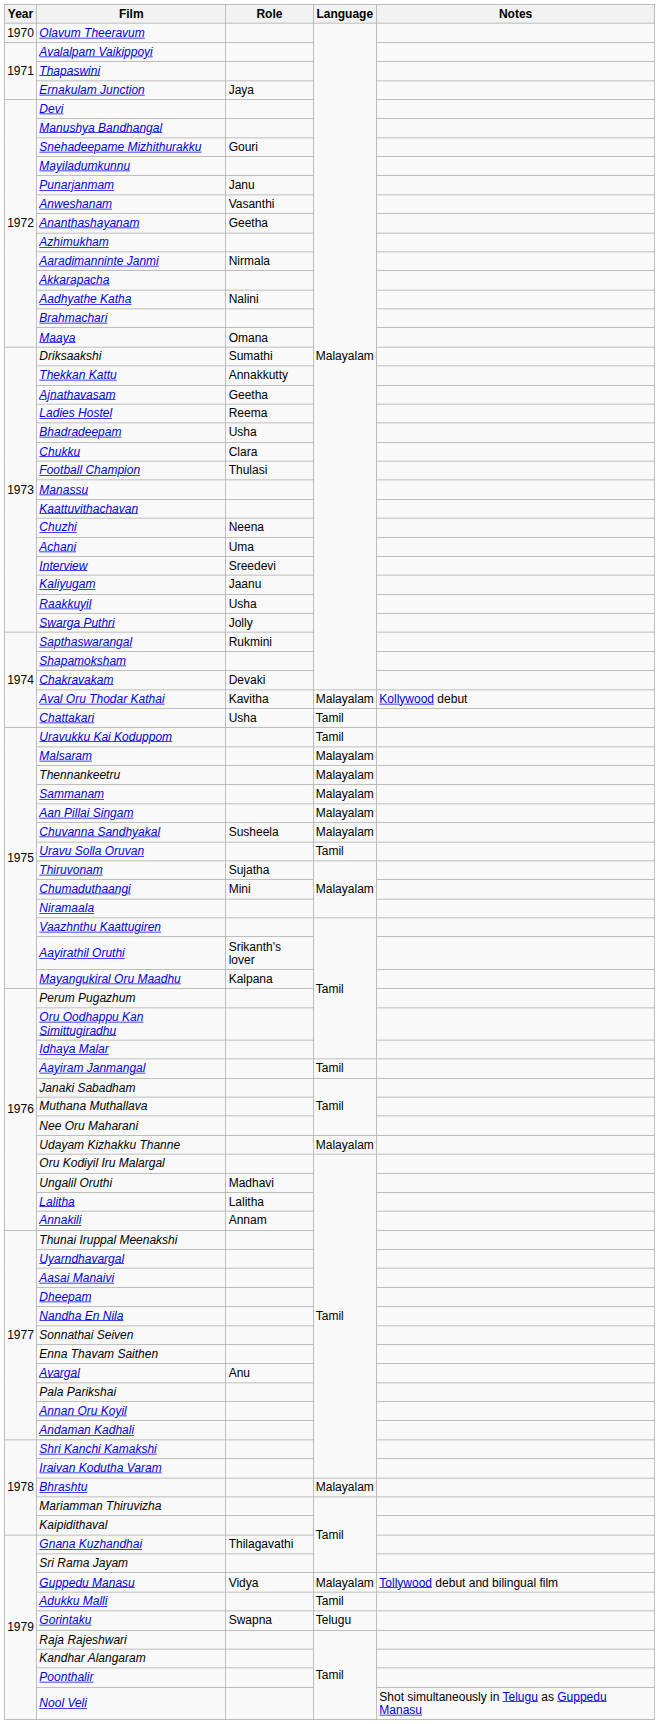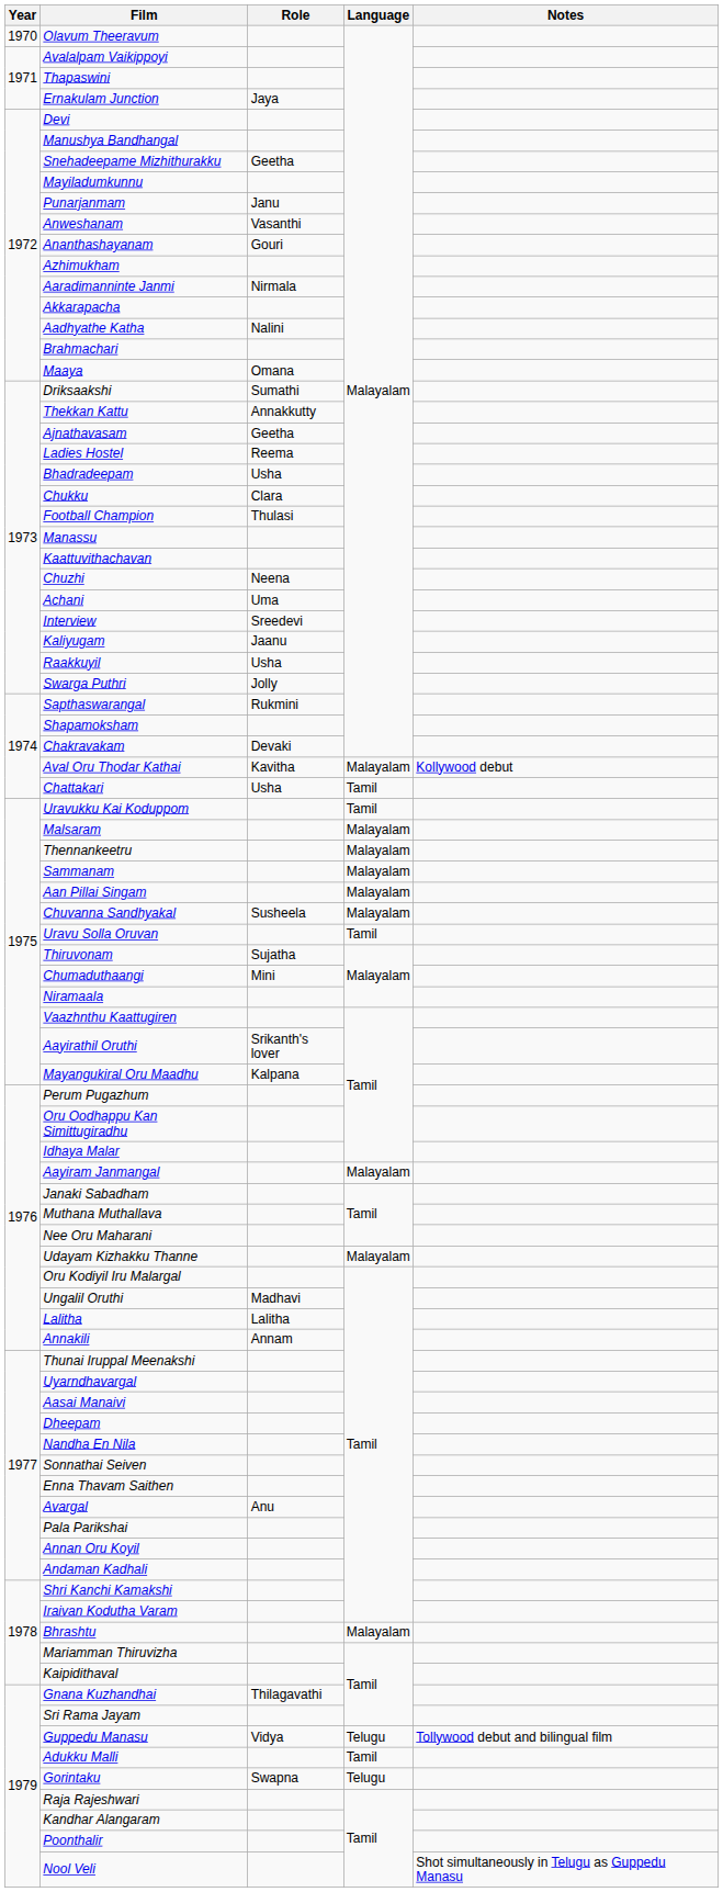 <table class="wikitable sortable">
 <tr>
 <th>Year</th>
 <th>Film</th>
 <th>Role</th>
 <th>Language</th>
 <th>Notes</th>
 </tr>
 <tr>
 <td>1970</td>
 <td><em><a href='#'>Olavum Theeravum</a></em></td>
 <td></td>
 <td rowspan="35">Malayalam</td>
 </tr>
 <tr>
 <td rowspan="3">1971</td>
 <td><em><a href='#'>Avalalpam Vaikippoyi</a></em></td>
 <td></td>
 <td></td>
 </tr>
 <tr>
 <td><em><a href='#'>Thapaswini</a></em></td>
 <td></td>
 <td></td>
 </tr>
 <tr>
 <td><em><a href='#'>Ernakulam Junction</a></em></td>
 <td>Jaya</td>
 <td></td>
 </tr>
 <tr>
 <td rowspan="13">1972</td>
 <td><em><a href='#'>Devi</a></em></td>
 <td></td>
 <td></td>
 </tr>
 <tr>
 <td><em><a href='#'>Manushya Bandhangal</a></em></td>
 <td></td>
 <td></td>
 </tr>
 <tr>
 <td><em><a href='#'>Snehadeepame Mizhithurakku</a></em></td>
-<td>Gouri</td>
+<td>Geetha</td>
 <td></td>
 </tr>
 <tr>
 <td><em><a href='#'>Mayiladumkunnu</a></em></td>
 <td></td>
 <td></td>
 </tr>
 <tr>
 <td><em><a href='#'>Punarjanmam</a></em></td>
 <td>Janu</td>
 <td></td>
 </tr>
 <tr>
 <td><em><a href='#'>Anweshanam</a></em></td>
 <td>Vasanthi</td>
 <td></td>
 </tr>
 <tr>
 <td><em><a href='#'>Ananthashayanam</a></em></td>
-<td>Geetha</td>
+<td>Gouri</td>
 <td></td>
 </tr>
 <tr>
 <td><em><a href='#'>Azhimukham</a></em></td>
 <td></td>
 <td></td>
 </tr>
 <tr>
 <td><em><a href='#'>Aaradimanninte Janmi</a></em></td>
 <td>Nirmala</td>
 <td></td>
 </tr>
 <tr>
 <td><em><a href='#'>Akkarapacha</a></em></td>
 <td></td>
 <td></td>
 </tr>
 <tr>
 <td><em><a href='#'>Aadhyathe Katha</a></em></td>
 <td>Nalini</td>
 <td></td>
 </tr>
 <tr>
 <td><em><a href='#'>Brahmachari</a></em></td>
 <td></td>
 <td></td>
 </tr>
 <tr>
 <td><em><a href='#'>Maaya</a></em></td>
 <td>Omana</td>
 <td></td>
 </tr>
 <tr>
 <td rowspan="15">1973</td>
 <td><em>Driksaakshi</em></td>
 <td>Sumathi</td>
 <td></td>
 </tr>
 <tr>
 <td><em><a href='#'>Thekkan Kattu</a></em></td>
 <td>Annakkutty</td>
 <td></td>
 </tr>
 <tr>
 <td><em><a href='#'>Ajnathavasam</a></em></td>
 <td>Geetha</td>
 <td></td>
 </tr>
 <tr>
 <td><em><a href='#'>Ladies Hostel</a></em></td>
 <td>Reema</td>
 <td></td>
 </tr>
 <tr>
 <td><em><a href='#'>Bhadradeepam</a></em></td>
 <td>Usha</td>
 <td></td>
 </tr>
 <tr>
 <td><em><a href='#'>Chukku</a></em></td>
 <td>Clara</td>
 <td></td>
 </tr>
 <tr>
 <td><em><a href='#'>Football Champion</a></em></td>
 <td>Thulasi</td>
 <td></td>
 </tr>
 <tr>
 <td><em><a href='#'>Manassu</a></em></td>
 <td></td>
 <td></td>
 </tr>
 <tr>
 <td><em><a href='#'>Kaattuvithachavan</a></em></td>
 <td></td>
 <td></td>
 </tr>
 <tr>
 <td><em><a href='#'>Chuzhi</a></em></td>
 <td>Neena</td>
 <td></td>
 </tr>
 <tr>
 <td><em><a href='#'>Achani</a></em></td>
 <td>Uma</td>
 <td></td>
 </tr>
 <tr>
 <td><em><a href='#'>Interview</a></em></td>
 <td>Sreedevi</td>
 <td></td>
 </tr>
 <tr>
 <td><em><a href='#'>Kaliyugam</a></em></td>
 <td>Jaanu</td>
 <td></td>
 </tr>
 <tr>
 <td><em><a href='#'>Raakkuyil</a></em></td>
 <td>Usha</td>
 <td></td>
 </tr>
 <tr>
 <td><em><a href='#'>Swarga Puthri</a></em></td>
 <td>Jolly</td>
 <td></td>
 </tr>
 <tr>
 <td rowspan="5">1974</td>
 <td><em><a href='#'>Sapthaswarangal</a></em></td>
 <td>Rukmini</td>
 <td></td>
 </tr>
 <tr>
 <td><em><a href='#'>Shapamoksham</a></em></td>
 <td></td>
 <td></td>
 </tr>
 <tr>
 <td><em><a href='#'>Chakravakam</a></em></td>
 <td>Devaki</td>
 <td></td>
 </tr>
 <tr>
 <td><em><a href='#'>Aval Oru Thodar Kathai</a></em></td>
 <td>Kavitha</td>
 <td>Malayalam</td>
 <td><a href='#'>Kollywood</a> debut</td>
 </tr>
 <tr>
 <td><em><a href='#'>Chattakari</a></em></td>
 <td>Usha</td>
 <td>Tamil</td>
 <td></td>
 </tr>
 <tr>
 <td rowspan="13">1975</td>
 <td><em><a href='#'>Uravukku Kai Koduppom</a></em></td>
 <td></td>
 <td>Tamil</td>
 <td></td>
 </tr>
 <tr>
 <td><em><a href='#'>Malsaram</a></em></td>
 <td></td>
 <td>Malayalam</td>
 <td></td>
 </tr>
 <tr>
 <td><em>Thennankeetru</em></td>
 <td></td>
 <td>Malayalam</td>
 <td></td>
 </tr>
 <tr>
 <td><em><a href='#'>Sammanam</a></em></td>
 <td></td>
 <td>Malayalam</td>
 <td></td>
 </tr>
 <tr>
 <td><em><a href='#'>Aan Pillai Singam</a></em></td>
 <td></td>
 <td>Malayalam</td>
 <td></td>
 </tr>
 <tr>
 <td><em><a href='#'>Chuvanna Sandhyakal</a></em></td>
 <td>Susheela</td>
 <td>Malayalam</td>
 <td></td>
 </tr>
 <tr>
 <td><em><a href='#'>Uravu Solla Oruvan</a></em></td>
 <td></td>
 <td>Tamil</td>
 <td></td>
 </tr>
 <tr>
 <td><em><a href='#'>Thiruvonam</a></em></td>
 <td>Sujatha</td>
 <td rowspan="3">Malayalam</td>
 </tr>
 <tr>
 <td><em><a href='#'>Chumaduthaangi</a></em></td>
 <td>Mini</td>
 <td></td>
 </tr>
 <tr>
 <td><em><a href='#'>Niramaala</a></em></td>
 <td></td>
 <td></td>
 </tr>
 <tr>
 <td><em><a href='#'>Vaazhnthu Kaattugiren</a></em></td>
 <td></td>
 <td rowspan="6">Tamil</td>
 </tr>
 <tr>
 <td><em><a href='#'>Aayirathil Oruthi</a></em></td>
 <td>Srikanth's lover</td>
 <td></td>
 </tr>
 <tr>
 <td><em><a href='#'>Mayangukiral Oru Maadhu</a></em></td>
 <td>Kalpana</td>
 <td></td>
 </tr>
 <tr>
 <td rowspan="12">1976</td>
 <td><em>Perum Pugazhum</em></td>
 <td></td>
 <td></td>
 </tr>
 <tr>
 <td><em><a href='#'>Oru Oodhappu Kan Simittugiradhu</a></em></td>
 <td></td>
 <td></td>
 </tr>
 <tr>
 <td><em><a href='#'>Idhaya Malar</a></em></td>
 <td></td>
 <td></td>
 </tr>
 <tr>
 <td><em><a href='#'>Aayiram Janmangal</a></em></td>
 <td></td>
-<td>Tamil</td>
+<td>Malayalam</td>
 <td></td>
 </tr>
 <tr>
 <td><em>Janaki Sabadham</em></td>
 <td></td>
 <td rowspan="3">Tamil</td>
 </tr>
 <tr>
 <td><em>Muthana Muthallava</em></td>
 <td></td>
 <td></td>
 </tr>
 <tr>
 <td><em>Nee Oru Maharani</em></td>
 <td></td>
 <td></td>
 </tr>
 <tr>
 <td><em>Udayam Kizhakku Thanne</em></td>
 <td></td>
 <td>Malayalam</td>
 <td></td>
 </tr>
 <tr>
 <td><em>Oru Kodiyil Iru Malargal</em></td>
 <td></td>
 <td rowspan="17">Tamil</td>
 </tr>
 <tr>
 <td><em>Ungalil Oruthi</em></td>
 <td>Madhavi</td>
 <td></td>
 </tr>
 <tr>
 <td><em><a href='#'>Lalitha</a></em></td>
 <td>Lalitha</td>
 <td></td>
 </tr>
 <tr>
 <td><em><a href='#'>Annakili</a></em></td>
 <td>Annam</td>
 <td></td>
 </tr>
 <tr>
 <td rowspan="11">1977</td>
 <td><em>Thunai Iruppal Meenakshi</em></td>
 <td></td>
 <td></td>
 </tr>
 <tr>
 <td><em><a href='#'>Uyarndhavargal</a></em></td>
 <td></td>
 <td></td>
 </tr>
 <tr>
 <td><em><a href='#'>Aasai Manaivi</a></em></td>
 <td></td>
 <td></td>
 </tr>
 <tr>
 <td><em><a href='#'>Dheepam</a></em></td>
 <td></td>
 <td></td>
 </tr>
 <tr>
 <td><em><a href='#'>Nandha En Nila</a></em></td>
 <td></td>
 <td></td>
 </tr>
 <tr>
 <td><em>Sonnathai Seiven</em></td>
 <td></td>
 <td></td>
 </tr>
 <tr>
 <td><em>Enna Thavam Saithen</em></td>
 <td></td>
 <td></td>
 </tr>
 <tr>
 <td><em><a href='#'>Avargal</a></em></td>
 <td>Anu</td>
 <td></td>
 </tr>
 <tr>
 <td><em>Pala Parikshai</em></td>
 <td></td>
 <td></td>
 </tr>
 <tr>
 <td><em><a href='#'>Annan Oru Koyil</a></em></td>
 <td></td>
 <td></td>
 </tr>
 <tr>
 <td><em><a href='#'>Andaman Kadhali</a></em></td>
 <td></td>
 <td></td>
 </tr>
 <tr>
 <td rowspan="5">1978</td>
 <td><em><a href='#'>Shri Kanchi Kamakshi</a></em></td>
 <td></td>
 <td></td>
 </tr>
 <tr>
 <td><em><a href='#'>Iraivan Kodutha Varam</a></em></td>
 <td></td>
 <td></td>
 </tr>
 <tr>
 <td><em><a href='#'>Bhrashtu</a></em></td>
 <td></td>
 <td>Malayalam</td>
 <td></td>
 </tr>
 <tr>
 <td><em>Mariamman Thiruvizha</em></td>
 <td></td>
 <td rowspan="4">Tamil</td>
 </tr>
 <tr>
 <td><em>Kaipidithaval</em></td>
 <td></td>
 <td></td>
 </tr>
 <tr>
 <td rowspan="9">1979</td>
 <td><em><a href='#'>Gnana Kuzhandhai</a></em></td>
 <td>Thilagavathi</td>
 <td></td>
 </tr>
 <tr>
 <td><em>Sri Rama Jayam</em></td>
 <td></td>
 <td></td>
 </tr>
 <tr>
 <td><em><a href='#'>Guppedu Manasu</a></em></td>
 <td>Vidya</td>
-<td>Malayalam</td>
+<td>Telugu</td>
 <td><a href='#'>Tollywood</a> debut and bilingual film</td>
 </tr>
 <tr>
 <td><em><a href='#'>Adukku Malli</a></em></td>
 <td></td>
 <td>Tamil</td>
 <td></td>
 </tr>
 <tr>
 <td><em><a href='#'>Gorintaku</a></em></td>
 <td>Swapna</td>
 <td>Telugu</td>
 <td></td>
 </tr>
 <tr>
 <td><em>Raja Rajeshwari</em></td>
 <td></td>
 <td rowspan="4">Tamil</td>
 </tr>
 <tr>
 <td><em>Kandhar Alangaram</em></td>
 <td></td>
 <td></td>
 </tr>
 <tr>
 <td><em><a href='#'>Poonthalir</a></em></td>
 <td></td>
 <td></td>
 </tr>
 <tr>
 <td><em><a href='#'>Nool Veli</a></em></td>
 <td></td>
 <td>Shot simultaneously in <a href='#'>Telugu</a> as <a href='#'>Guppedu Manasu</a></td>
 </tr>
 </table>
